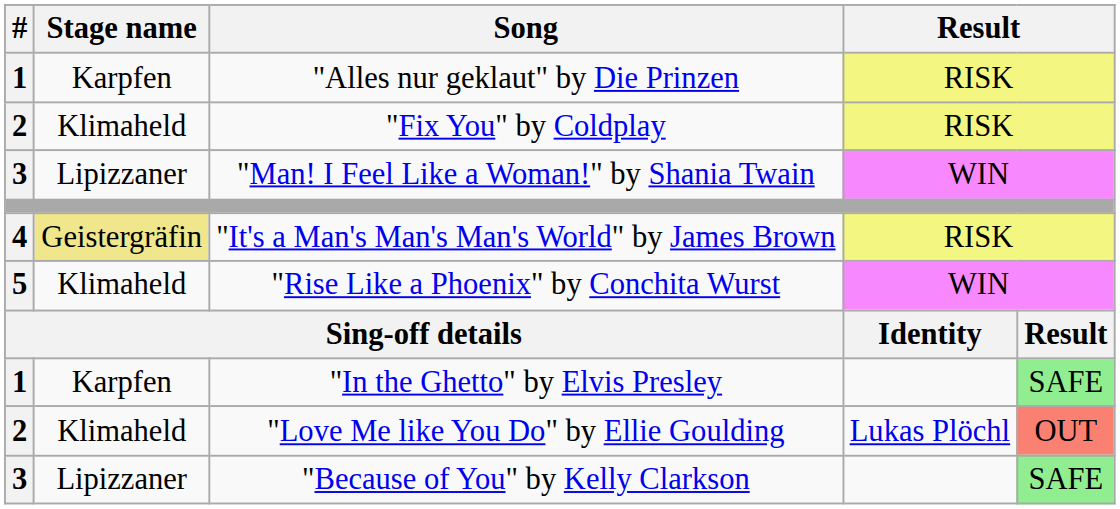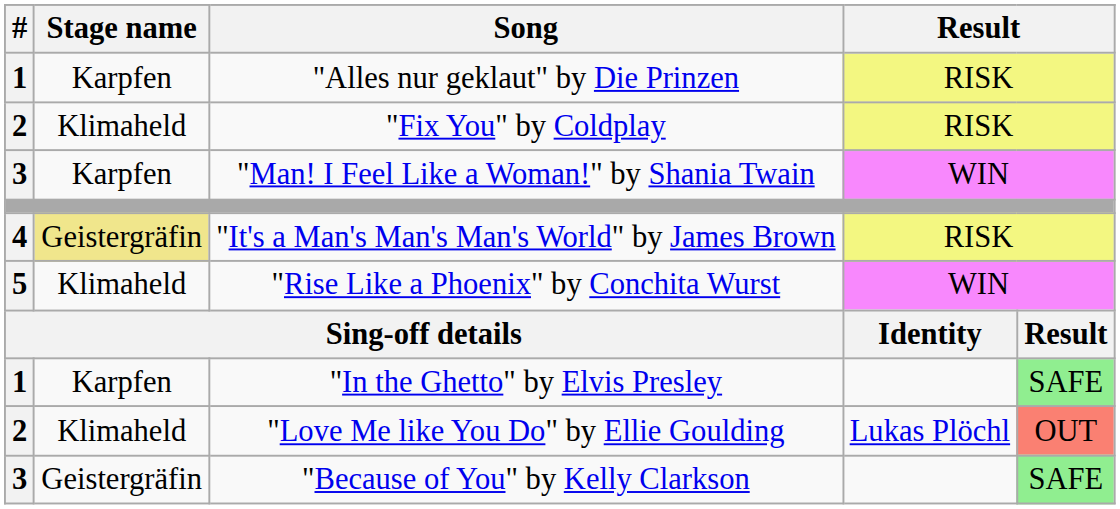 <table class="wikitable plainrowheaders" style="text-align: center;">
 <tr>
 <th>#</th>
 <th>Stage name</th>
 <th>Song</th>
 <th colspan=2>Result</th>
 </tr>
 <tr>
 <th>1</th>
 <td>Karpfen</td>
 <td>"Alles nur geklaut" by <a href='#'>Die Prinzen</a></td>
 <td colspan=2 bgcolor="#F3F781">RISK</td>
 </tr>
 <tr>
 <th>2</th>
 <td>Klimaheld</td>
 <td>"<a href='#'>Fix You</a>" by <a href='#'>Coldplay</a></td>
 <td colspan=2 bgcolor="#F3F781">RISK</td>
 </tr>
 <tr>
 <th>3</th>
-<td>Lipizzaner</td>
+<td>Karpfen</td>
 <td>"<a href='#'>Man! I Feel Like a Woman!</a>" by <a href='#'>Shania Twain</a></td>
 <td colspan=2 bgcolor="#F888FD">WIN</td>
 </tr>
 <tr>
 <td colspan="5" style="background:darkgray"></td>
 </tr>
 <tr>
 <th>4</th>
 <td style="background: khaki;">Geistergräfin</td>
 <td>"<a href='#'>It's a Man's Man's Man's World</a>" by <a href='#'>James Brown</a></td>
 <td colspan=2 bgcolor="#F3F781">RISK</td>
 </tr>
 <tr>
 <th>5</th>
 <td>Klimaheld</td>
 <td>"<a href='#'>Rise Like a Phoenix</a>" by <a href='#'>Conchita Wurst</a></td>
 <td colspan=2 bgcolor="#F888FD">WIN</td>
 </tr>
 <tr>
 <th colspan="3">Sing-off details</th>
 <th>Identity</th>
 <th>Result</th>
 </tr>
 <tr>
 <th>1</th>
 <td>Karpfen</td>
 <td>"<a href='#'>In the Ghetto</a>" by <a href='#'>Elvis Presley</a></td>
 <td></td>
 <td bgcolor=lightgreen>SAFE</td>
 </tr>
 <tr>
 <th>2</th>
 <td>Klimaheld</td>
 <td>"<a href='#'>Love Me like You Do</a>" by <a href='#'>Ellie Goulding</a></td>
 <td><a href='#'>Lukas Plöchl</a></td>
 <td bgcolor=salmon>OUT</td>
 </tr>
 <tr>
 <th>3</th>
-<td>Lipizzaner</td>
+<td>Geistergräfin</td>
 <td>"<a href='#'>Because of You</a>" by <a href='#'>Kelly Clarkson</a></td>
 <td></td>
 <td bgcolor=lightgreen>SAFE</td>
 </tr>
 </table>
